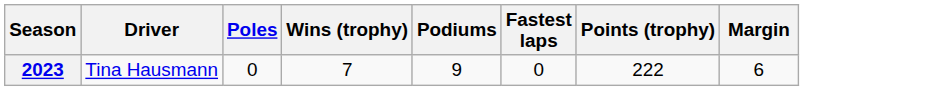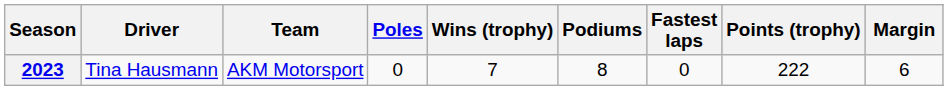 <table class="wikitable sortable" style="font-size:85%; text-align:center;">
 <tr>
 <th scope=col>Season</th>
 <th scope=col>Driver</th>
+<th scope=col>Team</th>
 <th scope=col><a href='#'>Poles</a></th>
 <th scope=col>Wins (trophy)</th>
 <th scope=col>Podiums</th>
 <th scope=col width="40">Fastest laps</th>
 <th scope=col>Points (trophy)</th>
 <th scope=col width="50">Margin</th>
 </tr>
 <tr>
 <th><a href='#'>2023</a></th>
 <td align=left> <a href='#'>Tina Hausmann</a></td>
+<td align=left> <a href='#'>AKM Motorsport</a></td>
 <td>0</td>
 <td>7</td>
-<td>9</td>
+<td>8</td>
 <td>0</td>
 <td>222</td>
 <td>6</td>
 </tr>
 </table>
